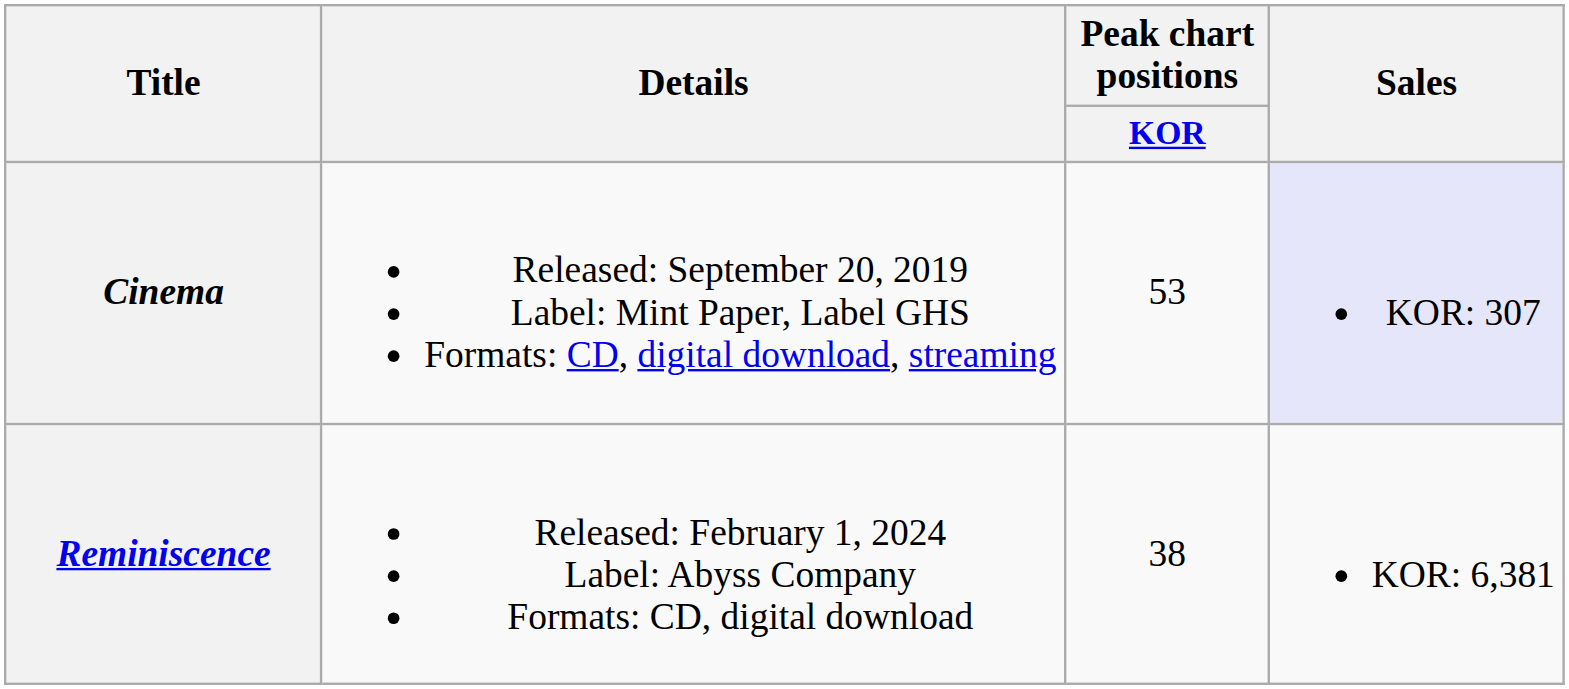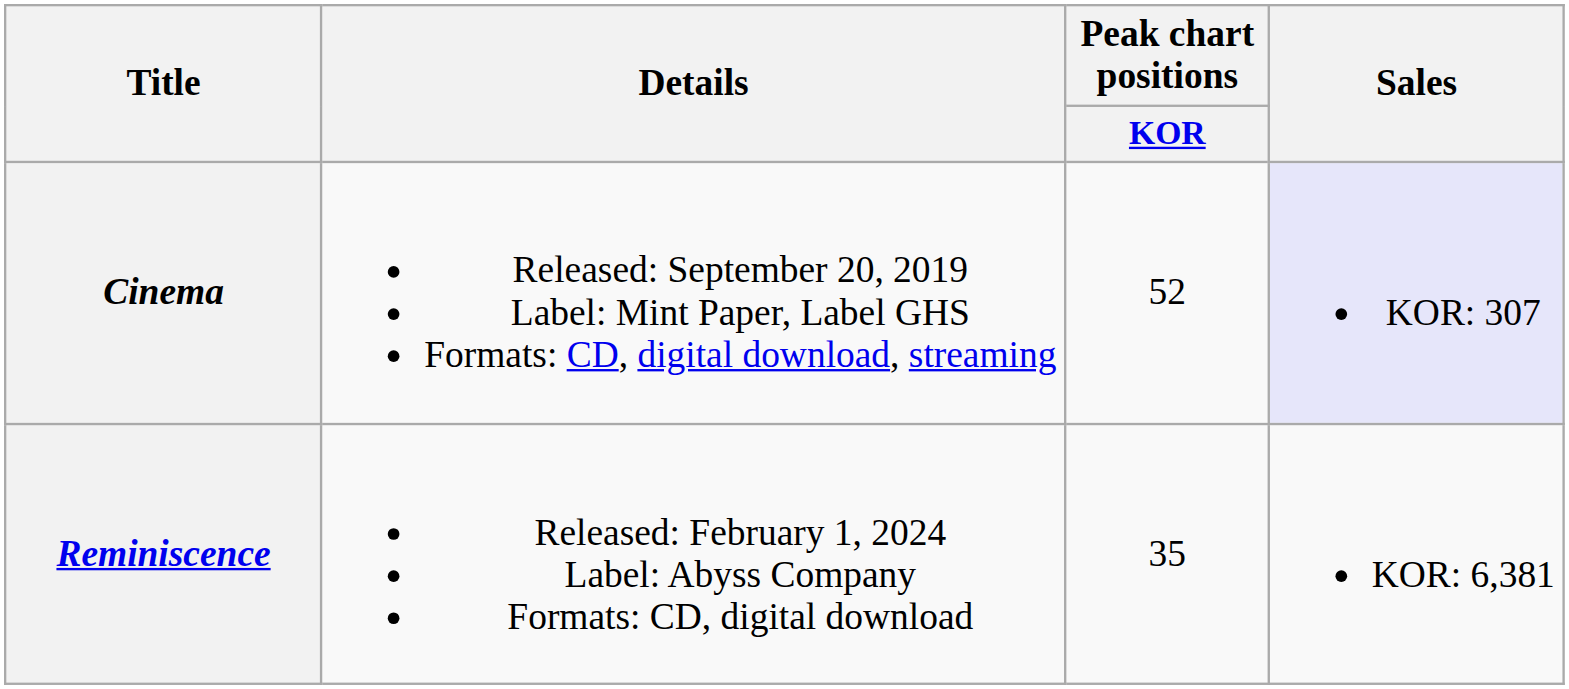 <table class="wikitable plainrowheaders" style="text-align:center;">
 <tr>
 <th scope="col" rowspan="2" style="width:8em;">Title</th>
 <th scope="col" rowspan="2">Details</th>
 <th scope="col" colspan="1" style="width:5em;">Peak chart positions</th>
 <th scope="col" rowspan="2">Sales</th>
 </tr>
 <tr>
 <th scope="col" style="width:3em;font-size:90%;"><a href='#'>KOR</a><br></th>
 </tr>
 <tr>
 <th scope=row><em>Cinema</em></th>
 <td><br><ul><li>Released: September 20, 2019</li><li>Label: Mint Paper, Label GHS</li><li>Formats: <a href='#'>CD</a>, <a href='#'>digital download</a>, <a href='#'>streaming</a></li></ul></td>
-<td>53</td>
+<td>52</td>
 <td style="background: lavender;"><br><ul><li>KOR: 307</li></ul></td>
 </tr>
 <tr>
 <th scope="row"><em><a href='#'>Reminiscence</a></em></th>
 <td><br><ul><li>Released: February 1, 2024</li><li>Label: Abyss Company</li><li>Formats: CD, digital download</li></ul></td>
-<td>38</td>
+<td>35</td>
 <td><br><ul><li>KOR: 6,381</li></ul></td>
 </tr>
 </table>
